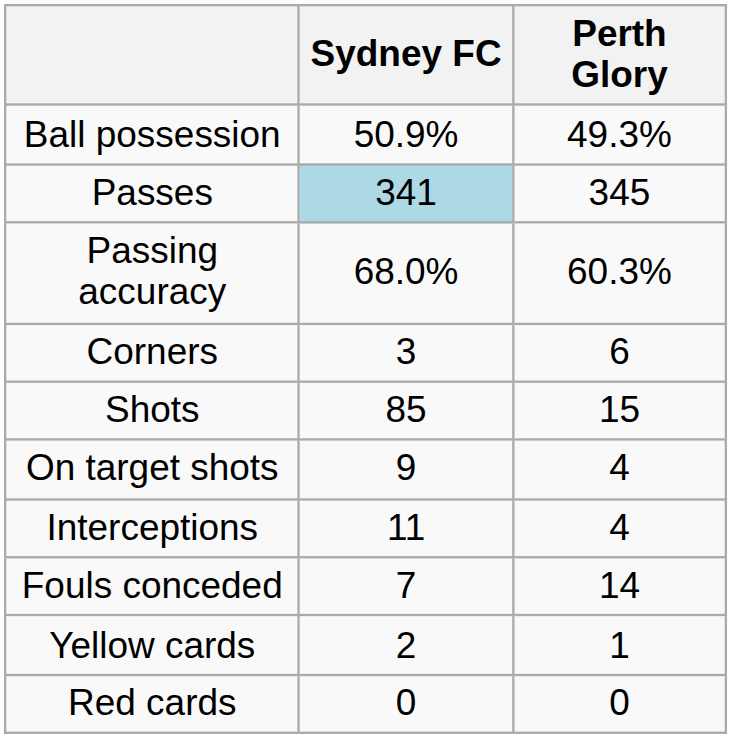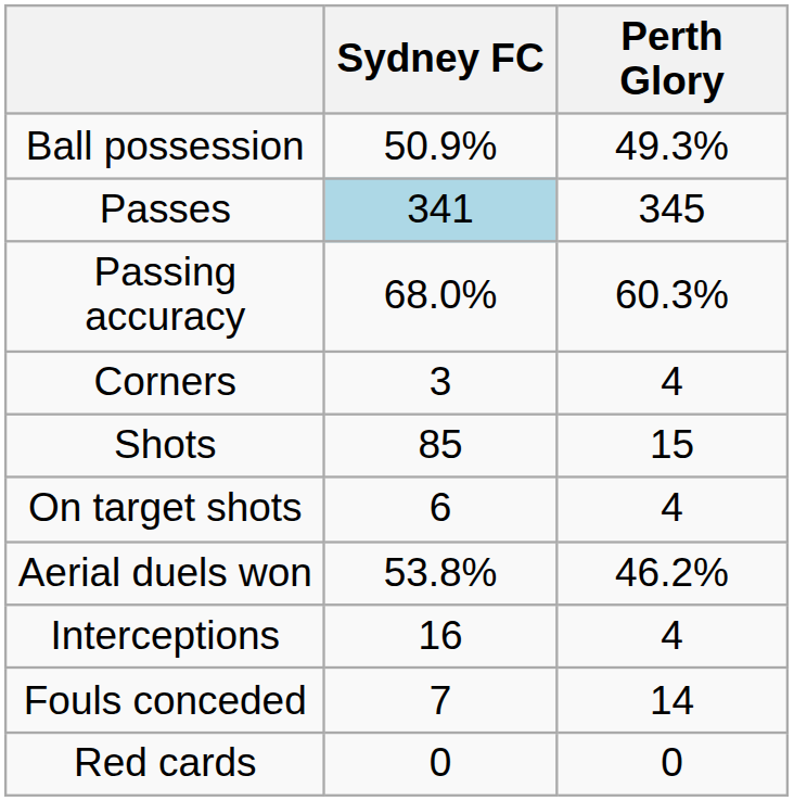 <table class="wikitable" style="text-align: center">
 <tr>
 <th width=120></th>
 <th width=85>Sydney FC</th>
 <th width=85>Perth Glory</th>
 </tr>
 <tr>
 <td>Ball possession</td>
 <td>50.9%</td>
 <td>49.3%</td>
 </tr>
 <tr>
 <td>Passes</td>
 <td style="background: lightblue;">341</td>
 <td>345</td>
 </tr>
 <tr>
 <td>Passing accuracy</td>
 <td>68.0%</td>
 <td>60.3%</td>
 </tr>
 <tr>
 <td>Corners</td>
 <td>3</td>
-<td>6</td>
+<td>4</td>
 </tr>
 <tr>
 <td>Shots</td>
 <td>85</td>
 <td>15</td>
 </tr>
 <tr>
 <td>On target shots</td>
-<td>9</td>
+<td>6</td>
 <td>4</td>
 </tr>
 <tr>
+<td>Aerial duels won</td>
+<td>53.8%</td>
+<td>46.2%</td>
+</tr>
+<tr>
 <td>Interceptions</td>
-<td>11</td>
+<td>16</td>
 <td>4</td>
 </tr>
 <tr>
 <td>Fouls conceded</td>
 <td>7</td>
 <td>14</td>
 </tr>
 <tr>
-<td>Yellow cards</td>
-<td>2</td>
-<td>1</td>
-</tr>
-<tr>
 <td>Red cards</td>
 <td>0</td>
 <td>0</td>
 </tr>
 </table>
